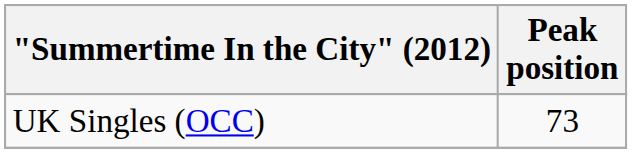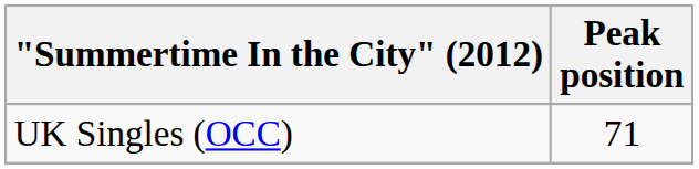 <table class="wikitable sortable">
 <tr>
 <th>"Summertime In the City" (2012)</th>
 <th>Peak<br>position</th>
 </tr>
 <tr>
 </tr>
 <tr>
 <td>UK Singles (<a href='#'>OCC</a>)</td>
-<td style="text-align:center;">73</td>
+<td style="text-align:center;">71</td>
 </tr>
 <tr>
 </tr>
 </table>
